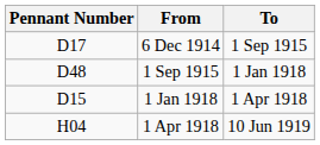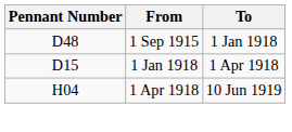 <table class="wikitable" style="text-align:center">
 <tr>
 <th>Pennant Number</th>
 <th>From</th>
 <th>To</th>
-</tr>
-<tr>
-<td>D17</td>
-<td>6 Dec 1914</td>
-<td>1 Sep 1915</td>
 </tr>
 <tr>
 <td>D48</td>
 <td>1 Sep 1915</td>
 <td>1 Jan 1918</td>
 </tr>
 <tr>
 <td>D15</td>
 <td>1 Jan 1918</td>
 <td>1 Apr 1918</td>
 </tr>
 <tr>
 <td>H04</td>
 <td>1 Apr 1918</td>
 <td>10 Jun 1919</td>
 </tr>
 </table>
